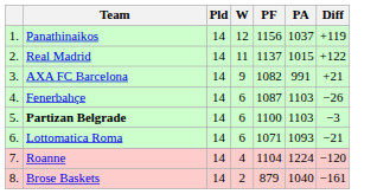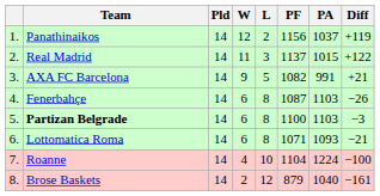 <table class=wikitable style="text-align:center">
 <tr>
 <th width=15></th>
 <th width=220>Team</th>
 <th width=20>Pld</th>
 <th width=20>W</th>
+<th width=20>L</th>
 <th width=20>PF</th>
 <th width=20>PA</th>
 <th width=30>Diff</th>
 </tr>
 <tr style="background: #ccffcc;">
 <td>1.</td>
 <td align=left> <a href='#'>Panathinaikos</a></td>
 <td>14</td>
 <td>12</td>
+<td>2</td>
 <td>1156</td>
 <td>1037</td>
 <td>+119</td>
 </tr>
 <tr style="background: #ccffcc;">
 <td>2.</td>
 <td align=left> <a href='#'>Real Madrid</a></td>
 <td>14</td>
 <td>11</td>
+<td>3</td>
 <td>1137</td>
 <td>1015</td>
 <td>+122</td>
 </tr>
 <tr style="background: #ccffcc;">
 <td>3.</td>
 <td align=left> <a href='#'>AXA FC Barcelona</a></td>
 <td>14</td>
 <td>9</td>
+<td>5</td>
 <td>1082</td>
 <td>991</td>
 <td>+21</td>
 </tr>
 <tr style="background: #ccffcc;">
 <td>4.</td>
 <td align=left> <a href='#'>Fenerbahçe</a></td>
 <td>14</td>
 <td>6</td>
+<td>8</td>
 <td>1087</td>
 <td>1103</td>
 <td>−26</td>
 </tr>
 <tr style="background: #ccffcc;">
 <td>5.</td>
 <td align=left> <strong>Partizan Belgrade</strong></td>
 <td>14</td>
 <td>6</td>
+<td>8</td>
 <td>1100</td>
 <td>1103</td>
 <td>−3</td>
 </tr>
 <tr style="background: #ccffcc;">
 <td>6.</td>
 <td align=left> <a href='#'>Lottomatica Roma</a></td>
 <td>14</td>
 <td>6</td>
+<td>8</td>
 <td>1071</td>
 <td>1093</td>
 <td>−21</td>
 </tr>
 <tr style="background: #ffcccc;">
 <td>7.</td>
 <td align=left> <a href='#'>Roanne</a></td>
 <td>14</td>
 <td>4</td>
+<td>10</td>
 <td>1104</td>
 <td>1224</td>
-<td>−120</td>
+<td>−100</td>
 </tr>
 <tr style="background: #ffcccc;">
 <td>8.</td>
 <td align=left> <a href='#'>Brose Baskets</a></td>
 <td>14</td>
 <td>2</td>
+<td>12</td>
 <td>879</td>
 <td>1040</td>
 <td>−161</td>
 </tr>
 </table>
